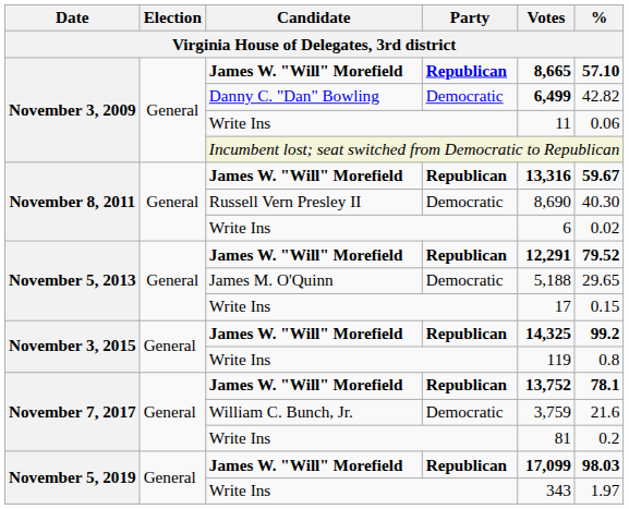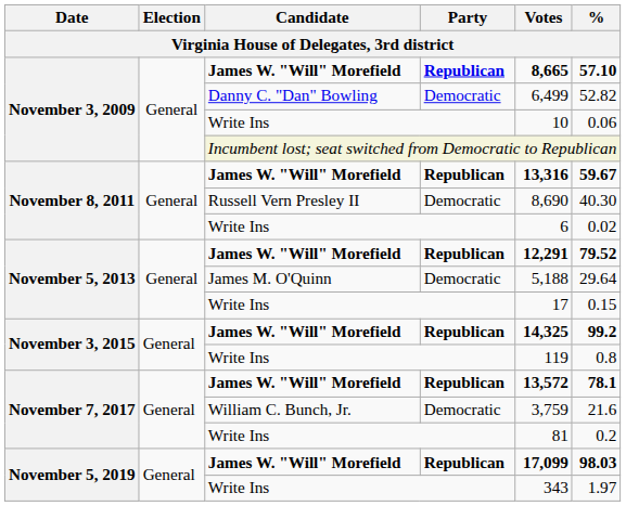 <table class="wikitable">
 <tr>
 <th>Date</th>
 <th>Election</th>
 <th>Candidate</th>
 <th>Party</th>
 <th>Votes</th>
 <th>%</th>
 </tr>
 <tr>
 <th colspan="6">Virginia House of Delegates, 3rd district</th>
 </tr>
 <tr>
 <th rowspan="4">November 3, 2009</th>
 <td rowspan="4" align="center">General</td>
 <td><strong>James W. "Will" Morefield</strong></td>
 <td><strong><a href='#'>Republican</a></strong></td>
 <td align="right"><strong>8,665</strong></td>
 <td align="right"><strong>57.10</strong></td>
 </tr>
 <tr>
 <td><a href='#'>Danny C. "Dan" Bowling</a></td>
 <td><a href='#'>Democratic</a></td>
-<td align="right"><strong>6,499</strong></td>
-<td align="right">42.82</td>
+<td align="right">6,499</td>
+<td align="right">52.82</td>
 </tr>
 <tr>
 <td colspan="2">Write Ins</td>
-<td align="right">11</td>
+<td align="right">10</td>
 <td align="right">0.06</td>
 </tr>
 <tr>
 <td colspan="4" style="background:Beige"><em>Incumbent lost; seat switched from Democratic to Republican</em></td>
 </tr>
 <tr>
 <th rowspan="3">November 8, 2011</th>
 <td rowspan="3" align="center">General</td>
 <td><strong>James W. "Will" Morefield</strong></td>
 <td><strong>Republican</strong></td>
 <td align="right"><strong>13,316</strong></td>
 <td align="right"><strong>59.67</strong></td>
 </tr>
 <tr>
 <td>Russell Vern Presley II</td>
 <td>Democratic</td>
 <td align="right">8,690</td>
 <td align="right">40.30</td>
 </tr>
 <tr>
 <td colspan="2">Write Ins</td>
 <td align="right">6</td>
 <td align="right">0.02</td>
 </tr>
 <tr>
 <th rowspan="3">November 5, 2013</th>
 <td rowspan="3" align="center">General</td>
 <td><strong>James W. "Will" Morefield</strong></td>
 <td><strong>Republican</strong></td>
 <td align="right"><strong>12,291</strong></td>
 <td align="right"><strong>79.52</strong></td>
 </tr>
 <tr>
 <td>James M. O'Quinn</td>
 <td>Democratic</td>
 <td align="right">5,188</td>
-<td align="right">29.65</td>
+<td align="right">29.64</td>
 </tr>
 <tr>
 <td colspan="2">Write Ins</td>
 <td align="right">17</td>
 <td align="right">0.15</td>
 </tr>
 <tr>
 <th rowspan="2">November 3, 2015</th>
 <td rowspan="2">General</td>
 <td><strong>James W. "Will" Morefield</strong></td>
 <td><strong>Republican</strong></td>
 <td align="right"><strong>14,325</strong></td>
 <td align="right"><strong>99.2</strong></td>
 </tr>
 <tr>
 <td colspan="2">Write Ins</td>
 <td align="right">119</td>
 <td align="right">0.8</td>
 </tr>
 <tr>
 <th rowspan="3">November 7, 2017</th>
 <td rowspan="3">General</td>
 <td><strong>James W. "Will" Morefield</strong></td>
 <td><strong>Republican</strong></td>
-<td align="right"><strong>13,752</strong></td>
+<td align="right"><strong>13,572</strong></td>
 <td align="right"><strong>78.1</strong></td>
 </tr>
 <tr>
 <td>William C. Bunch, Jr.</td>
 <td>Democratic</td>
 <td align="right">3,759</td>
 <td align="right">21.6</td>
 </tr>
 <tr>
 <td colspan="2">Write Ins</td>
 <td align="right">81</td>
 <td align="right">0.2</td>
 </tr>
 <tr>
 <th rowspan="2">November 5, 2019</th>
 <td rowspan="2">General</td>
 <td><strong>James W. "Will" Morefield</strong></td>
 <td><strong>Republican</strong></td>
 <td align="right"><strong>17,099</strong></td>
 <td align="right"><strong>98.03</strong></td>
 </tr>
 <tr>
 <td colspan="2">Write Ins</td>
 <td align="right">343</td>
 <td align="right">1.97</td>
 </tr>
 </table>
